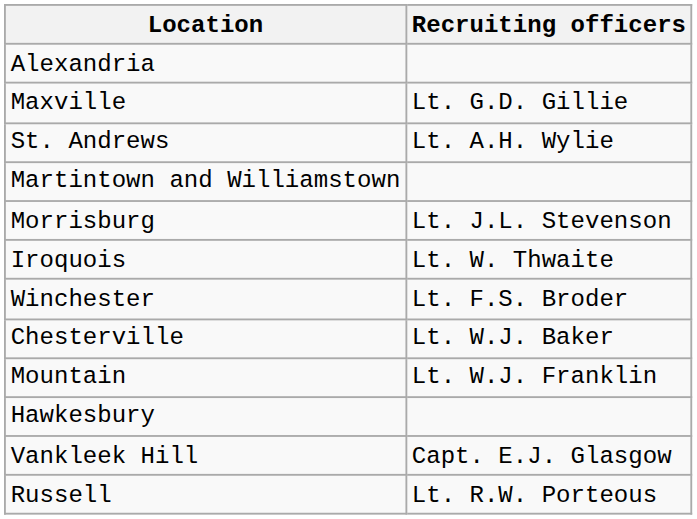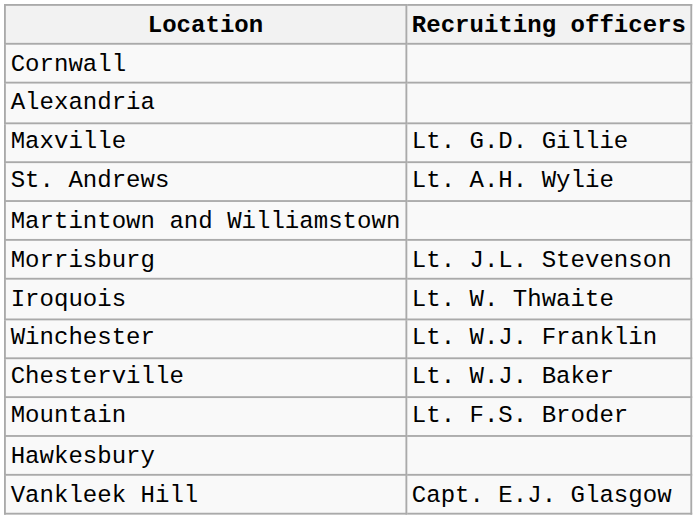 <table class="wikitable">
 <tr>
 <th>Location</th>
 <th>Recruiting officers</th>
+</tr>
+<tr>
+<td>Cornwall</td>
+<td></td>
 </tr>
 <tr>
 <td>Alexandria</td>
 <td></td>
 </tr>
 <tr>
 <td>Maxville</td>
 <td>Lt. G.D. Gillie</td>
 </tr>
 <tr>
 <td>St. Andrews</td>
 <td>Lt. A.H. Wylie</td>
 </tr>
 <tr>
 <td>Martintown and Williamstown</td>
 <td></td>
 </tr>
 <tr>
 <td>Morrisburg</td>
 <td>Lt. J.L. Stevenson</td>
 </tr>
 <tr>
 <td>Iroquois</td>
 <td>Lt. W. Thwaite</td>
 </tr>
 <tr>
 <td>Winchester</td>
-<td>Lt. F.S. Broder</td>
+<td>Lt. W.J. Franklin</td>
 </tr>
 <tr>
 <td>Chesterville</td>
 <td>Lt. W.J. Baker</td>
 </tr>
 <tr>
 <td>Mountain</td>
-<td>Lt. W.J. Franklin</td>
+<td>Lt. F.S. Broder</td>
 </tr>
 <tr>
 <td>Hawkesbury</td>
 <td></td>
 </tr>
 <tr>
 <td>Vankleek Hill</td>
 <td>Capt. E.J. Glasgow</td>
 </tr>
-<tr>
-<td>Russell</td>
-<td>Lt. R.W. Porteous</td>
-</tr>
 </table>
